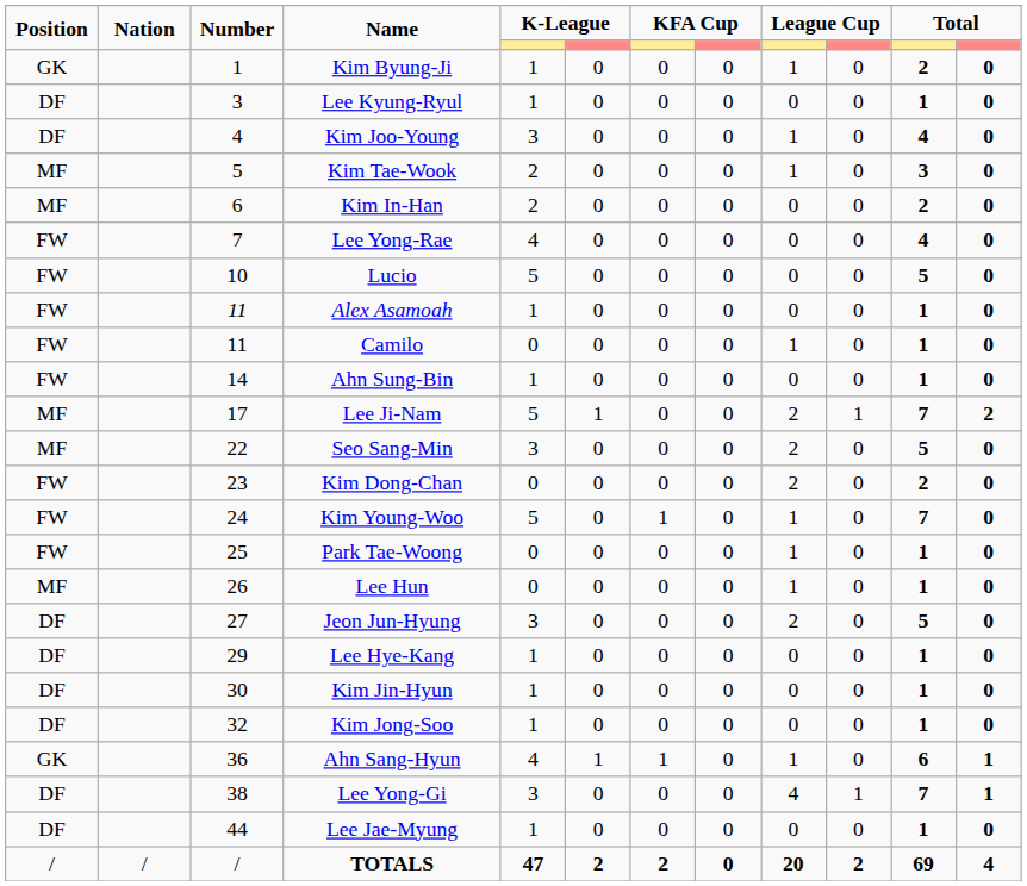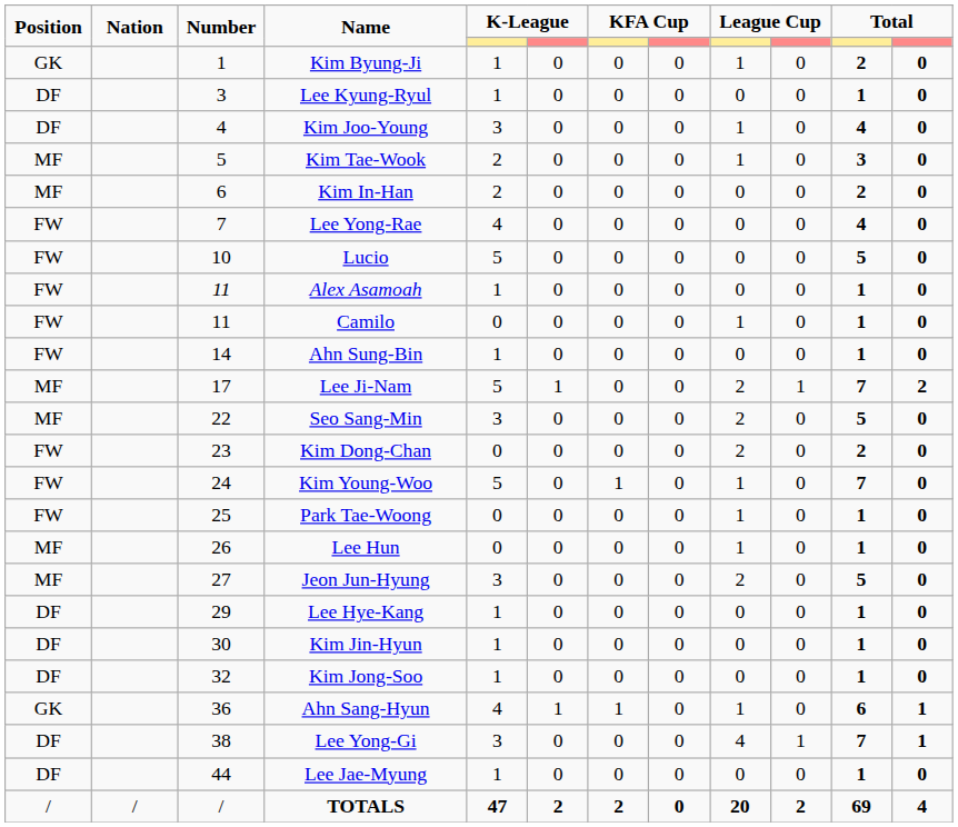 <table class="wikitable" style="font-size: 95%; text-align: center;">
 <tr style="text-align:center;">
 <td rowspan="2"  style="width:60px; "><strong>Position</strong></td>
 <td rowspan="2"  style="width:60px; "><strong>Nation</strong></td>
 <td rowspan="2"  style="width:60px; "><strong>Number</strong></td>
 <td rowspan="2"  style="width:150px; "><strong>Name</strong></td>
 <td colspan="2"  style="width:80px; "><strong>K-League</strong></td>
 <td colspan="2"  style="width:80px; "><strong>KFA Cup</strong></td>
 <td colspan="2"  style="width:80px; "><strong>League Cup</strong></td>
 <td colspan="2"  style="width:80px; "><strong>Total</strong></td>
 </tr>
 <tr>
 <th style="width:40px; background:#fe9;"></th>
 <th style="width:40px; background:#ff8888;"></th>
 <th style="width:40px; background:#fe9;"></th>
 <th style="width:40px; background:#ff8888;"></th>
 <th style="width:40px; background:#fe9;"></th>
 <th style="width:40px; background:#ff8888;"></th>
 <th style="width:40px; background:#fe9;"></th>
 <th style="width:40px; background:#ff8888;"></th>
 </tr>
 <tr>
 <td>GK</td>
 <td></td>
 <td>1</td>
 <td><a href='#'>Kim Byung-Ji</a></td>
 <td>1</td>
 <td>0</td>
 <td>0</td>
 <td>0</td>
 <td>1</td>
 <td>0</td>
 <td><strong>2</strong></td>
 <td><strong>0</strong></td>
 </tr>
 <tr>
 <td>DF</td>
 <td></td>
 <td>3</td>
 <td><a href='#'>Lee Kyung-Ryul</a></td>
 <td>1</td>
 <td>0</td>
 <td>0</td>
 <td>0</td>
 <td>0</td>
 <td>0</td>
 <td><strong>1</strong></td>
 <td><strong>0</strong></td>
 </tr>
 <tr>
 <td>DF</td>
 <td></td>
 <td>4</td>
 <td><a href='#'>Kim Joo-Young</a></td>
 <td>3</td>
 <td>0</td>
 <td>0</td>
 <td>0</td>
 <td>1</td>
 <td>0</td>
 <td><strong>4</strong></td>
 <td><strong>0</strong></td>
 </tr>
 <tr>
 <td>MF</td>
 <td></td>
 <td>5</td>
 <td><a href='#'>Kim Tae-Wook</a></td>
 <td>2</td>
 <td>0</td>
 <td>0</td>
 <td>0</td>
 <td>1</td>
 <td>0</td>
 <td><strong>3</strong></td>
 <td><strong>0</strong></td>
 </tr>
 <tr>
 <td>MF</td>
 <td></td>
 <td>6</td>
 <td><a href='#'>Kim In-Han</a></td>
 <td>2</td>
 <td>0</td>
 <td>0</td>
 <td>0</td>
 <td>0</td>
 <td>0</td>
 <td><strong>2</strong></td>
 <td><strong>0</strong></td>
 </tr>
 <tr>
 <td>FW</td>
 <td></td>
 <td>7</td>
 <td><a href='#'>Lee Yong-Rae</a></td>
 <td>4</td>
 <td>0</td>
 <td>0</td>
 <td>0</td>
 <td>0</td>
 <td>0</td>
 <td><strong>4</strong></td>
 <td><strong>0</strong></td>
 </tr>
 <tr>
 <td>FW</td>
 <td></td>
 <td>10</td>
 <td><a href='#'>Lucio</a></td>
 <td>5</td>
 <td>0</td>
 <td>0</td>
 <td>0</td>
 <td>0</td>
 <td>0</td>
 <td><strong>5</strong></td>
 <td><strong>0</strong></td>
 </tr>
 <tr>
 <td>FW</td>
 <td></td>
 <td><em>11</em></td>
 <td><em><a href='#'>Alex Asamoah</a></em></td>
 <td>1</td>
 <td>0</td>
 <td>0</td>
 <td>0</td>
 <td>0</td>
 <td>0</td>
 <td><strong>1</strong></td>
 <td><strong>0</strong></td>
 </tr>
 <tr>
 <td>FW</td>
 <td></td>
 <td>11</td>
 <td><a href='#'>Camilo</a></td>
 <td>0</td>
 <td>0</td>
 <td>0</td>
 <td>0</td>
 <td>1</td>
 <td>0</td>
 <td><strong>1</strong></td>
 <td><strong>0</strong></td>
 </tr>
 <tr>
 <td>FW</td>
 <td></td>
 <td>14</td>
 <td><a href='#'>Ahn Sung-Bin</a></td>
 <td>1</td>
 <td>0</td>
 <td>0</td>
 <td>0</td>
 <td>0</td>
 <td>0</td>
 <td><strong>1</strong></td>
 <td><strong>0</strong></td>
 </tr>
 <tr>
 <td>MF</td>
 <td></td>
 <td>17</td>
 <td><a href='#'>Lee Ji-Nam</a></td>
 <td>5</td>
 <td>1</td>
 <td>0</td>
 <td>0</td>
 <td>2</td>
 <td>1</td>
 <td><strong>7</strong></td>
 <td><strong>2</strong></td>
 </tr>
 <tr>
 <td>MF</td>
 <td></td>
 <td>22</td>
 <td><a href='#'>Seo Sang-Min</a></td>
 <td>3</td>
 <td>0</td>
 <td>0</td>
 <td>0</td>
 <td>2</td>
 <td>0</td>
 <td><strong>5</strong></td>
 <td><strong>0</strong></td>
 </tr>
 <tr>
 <td>FW</td>
 <td></td>
 <td>23</td>
 <td><a href='#'>Kim Dong-Chan</a></td>
 <td>0</td>
 <td>0</td>
 <td>0</td>
 <td>0</td>
 <td>2</td>
 <td>0</td>
 <td><strong>2</strong></td>
 <td><strong>0</strong></td>
 </tr>
 <tr>
 <td>FW</td>
 <td></td>
 <td>24</td>
 <td><a href='#'>Kim Young-Woo</a></td>
 <td>5</td>
 <td>0</td>
 <td>1</td>
 <td>0</td>
 <td>1</td>
 <td>0</td>
 <td><strong>7</strong></td>
 <td><strong>0</strong></td>
 </tr>
 <tr>
 <td>FW</td>
 <td></td>
 <td>25</td>
 <td><a href='#'>Park Tae-Woong</a></td>
 <td>0</td>
 <td>0</td>
 <td>0</td>
 <td>0</td>
 <td>1</td>
 <td>0</td>
 <td><strong>1</strong></td>
 <td><strong>0</strong></td>
 </tr>
 <tr>
 <td>MF</td>
 <td></td>
 <td>26</td>
 <td><a href='#'>Lee Hun</a></td>
 <td>0</td>
 <td>0</td>
 <td>0</td>
 <td>0</td>
 <td>1</td>
 <td>0</td>
 <td><strong>1</strong></td>
 <td><strong>0</strong></td>
 </tr>
 <tr>
-<td>DF</td>
+<td>MF</td>
 <td></td>
 <td>27</td>
 <td><a href='#'>Jeon Jun-Hyung</a></td>
 <td>3</td>
 <td>0</td>
 <td>0</td>
 <td>0</td>
 <td>2</td>
 <td>0</td>
 <td><strong>5</strong></td>
 <td><strong>0</strong></td>
 </tr>
 <tr>
 <td>DF</td>
 <td></td>
 <td>29</td>
 <td><a href='#'>Lee Hye-Kang</a></td>
 <td>1</td>
 <td>0</td>
 <td>0</td>
 <td>0</td>
 <td>0</td>
 <td>0</td>
 <td><strong>1</strong></td>
 <td><strong>0</strong></td>
 </tr>
 <tr>
 <td>DF</td>
 <td></td>
 <td>30</td>
 <td><a href='#'>Kim Jin-Hyun</a></td>
 <td>1</td>
 <td>0</td>
 <td>0</td>
 <td>0</td>
 <td>0</td>
 <td>0</td>
 <td><strong>1</strong></td>
 <td><strong>0</strong></td>
 </tr>
 <tr>
 <td>DF</td>
 <td></td>
 <td>32</td>
 <td><a href='#'>Kim Jong-Soo</a></td>
 <td>1</td>
 <td>0</td>
 <td>0</td>
 <td>0</td>
 <td>0</td>
 <td>0</td>
 <td><strong>1</strong></td>
 <td><strong>0</strong></td>
 </tr>
 <tr>
 <td>GK</td>
 <td></td>
 <td>36</td>
 <td><a href='#'>Ahn Sang-Hyun</a></td>
 <td>4</td>
 <td>1</td>
 <td>1</td>
 <td>0</td>
 <td>1</td>
 <td>0</td>
 <td><strong>6</strong></td>
 <td><strong>1</strong></td>
 </tr>
 <tr>
 <td>DF</td>
 <td></td>
 <td>38</td>
 <td><a href='#'>Lee Yong-Gi</a></td>
 <td>3</td>
 <td>0</td>
 <td>0</td>
 <td>0</td>
 <td>4</td>
 <td>1</td>
 <td><strong>7</strong></td>
 <td><strong>1</strong></td>
 </tr>
 <tr>
 <td>DF</td>
 <td></td>
 <td>44</td>
 <td><a href='#'>Lee Jae-Myung</a></td>
 <td>1</td>
 <td>0</td>
 <td>0</td>
 <td>0</td>
 <td>0</td>
 <td>0</td>
 <td><strong>1</strong></td>
 <td><strong>0</strong></td>
 </tr>
 <tr>
 <td>/</td>
 <td>/</td>
 <td>/</td>
 <td><strong>TOTALS</strong></td>
 <td><strong>47</strong></td>
 <td><strong>2</strong></td>
 <td><strong>2</strong></td>
 <td><strong>0</strong></td>
 <td><strong>20</strong></td>
 <td><strong>2</strong></td>
 <td><strong>69</strong></td>
 <td><strong>4</strong></td>
 </tr>
 </table>
